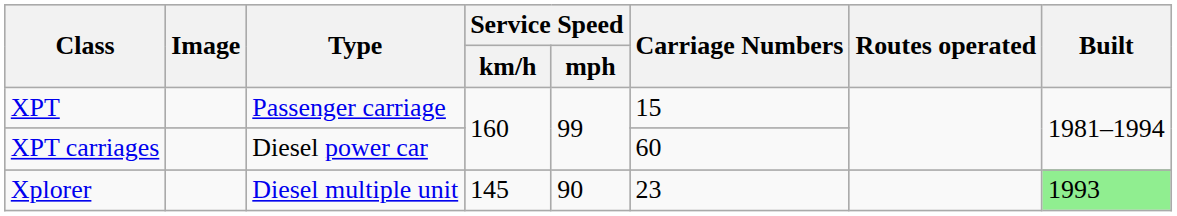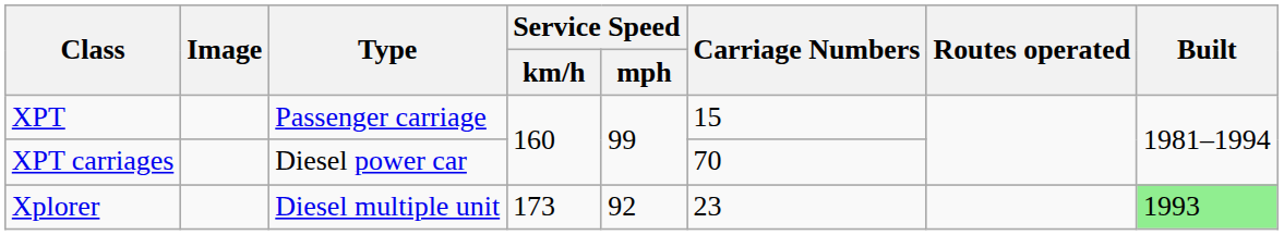 <table class="wikitable">
 <tr>
 <th rowspan="2">Class</th>
 <th rowspan="2">Image</th>
 <th rowspan="2">Type</th>
 <th colspan="2">Service Speed</th>
 <th rowspan="2">Carriage Numbers</th>
 <th rowspan="2">Routes operated</th>
 <th rowspan="2">Built</th>
 </tr>
 <tr bgcolor=#f9f9f9>
 <th>km/h</th>
 <th>mph</th>
 </tr>
 <tr>
 <td><a href='#'>XPT</a></td>
 <td></td>
 <td><a href='#'>Passenger carriage</a></td>
 <td rowspan="2">160</td>
 <td rowspan="2">99</td>
 <td>15</td>
 <td rowspan="2"></td>
 <td rowspan="2">1981–1994</td>
 </tr>
 <tr>
 <td><a href='#'>XPT carriages</a></td>
 <td></td>
 <td>Diesel <a href='#'>power car</a></td>
-<td>60</td>
+<td>70</td>
 </tr>
 <tr>
 <td><a href='#'>Xplorer</a></td>
 <td></td>
 <td><a href='#'>Diesel multiple unit</a></td>
-<td>145</td>
-<td>90</td>
+<td>173</td>
+<td>92</td>
 <td>23</td>
 <td></td>
 <td style="background: lightgreen;">1993</td>
 </tr>
 </table>
